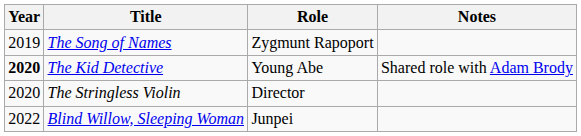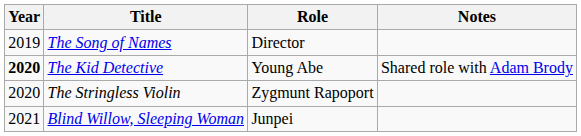 <table class="wikitable sortable">
 <tr>
 <th>Year</th>
 <th>Title</th>
 <th>Role</th>
 <th>Notes</th>
 </tr>
 <tr>
 <td>2019</td>
 <td><em><a href='#'>The Song of Names</a></em></td>
-<td>Zygmunt Rapoport</td>
+<td>Director</td>
 <td></td>
 </tr>
 <tr>
 <td><strong>2020</strong></td>
 <td><em><a href='#'>The Kid Detective</a></em></td>
 <td>Young Abe</td>
 <td>Shared role with <a href='#'>Adam Brody</a></td>
 </tr>
 <tr>
 <td>2020</td>
 <td><em>The Stringless Violin</em></td>
-<td>Director</td>
+<td>Zygmunt Rapoport</td>
 <td></td>
 </tr>
 <tr>
-<td>2022</td>
+<td>2021</td>
 <td><em><a href='#'>Blind Willow, Sleeping Woman</a></em></td>
 <td>Junpei</td>
 <td></td>
 </tr>
 </table>
